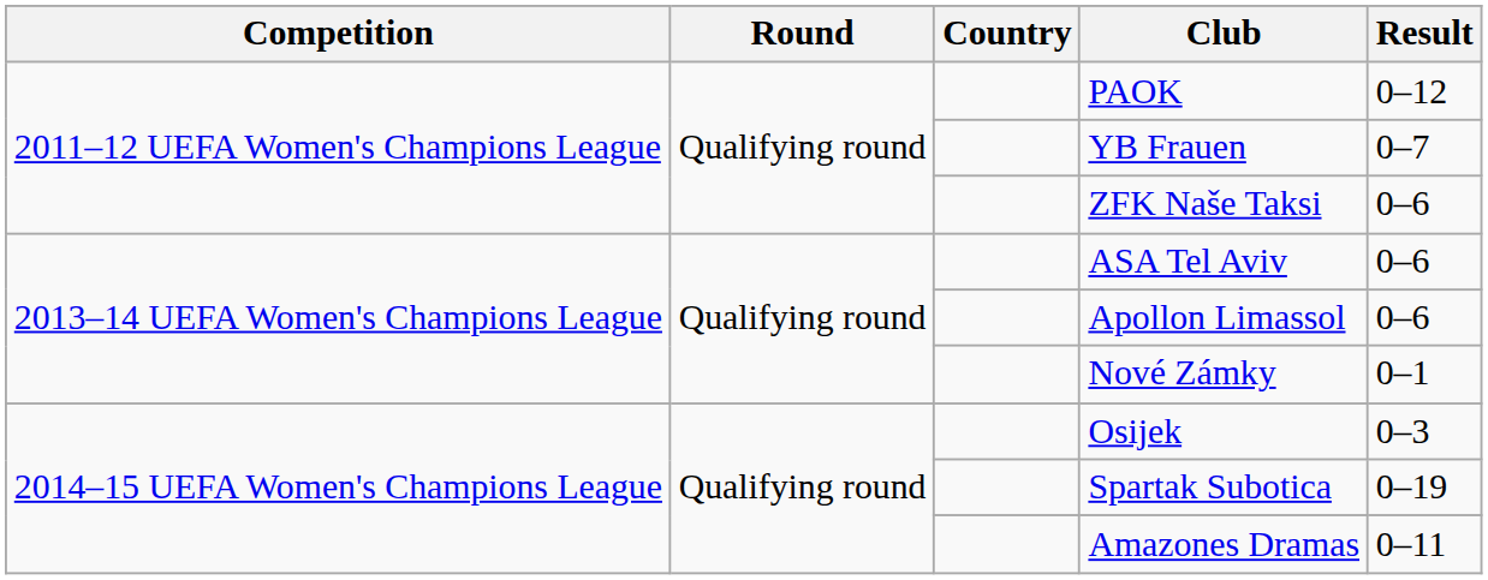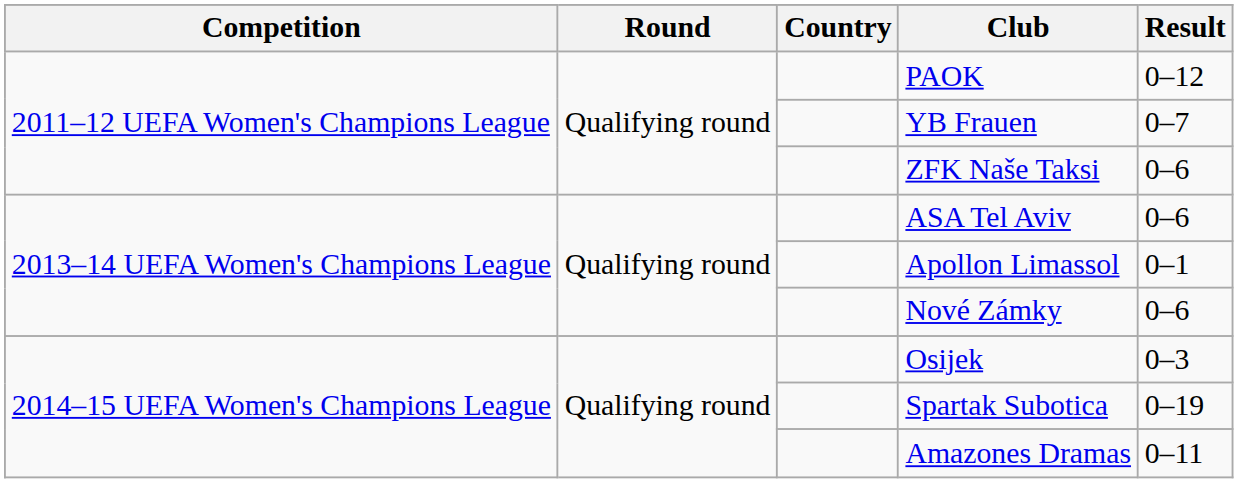 <table class="wikitable">
 <tr>
 <th>Competition</th>
 <th>Round</th>
 <th>Country</th>
 <th>Club</th>
 <th>Result</th>
 </tr>
 <tr>
 <td rowspan=3><a href='#'>2011–12 UEFA Women's Champions League</a></td>
 <td rowspan=3>Qualifying round</td>
 <td></td>
 <td><a href='#'>PAOK</a></td>
 <td>0–12</td>
 </tr>
 <tr>
 <td></td>
 <td><a href='#'>YB Frauen</a></td>
 <td>0–7</td>
 </tr>
 <tr>
 <td></td>
 <td><a href='#'>ZFK Naše Taksi</a></td>
 <td>0–6</td>
 </tr>
 <tr>
 <td rowspan=3><a href='#'>2013–14 UEFA Women's Champions League</a></td>
 <td rowspan=3>Qualifying round</td>
 <td></td>
 <td><a href='#'>ASA Tel Aviv</a></td>
 <td>0–6</td>
 </tr>
 <tr>
 <td></td>
 <td><a href='#'>Apollon Limassol</a></td>
-<td>0–6</td>
+<td>0–1</td>
 </tr>
 <tr>
 <td></td>
 <td><a href='#'>Nové Zámky</a></td>
-<td>0–1</td>
+<td>0–6</td>
 </tr>
 <tr>
 <td rowspan=3><a href='#'>2014–15 UEFA Women's Champions League</a></td>
 <td rowspan=3>Qualifying round</td>
 <td></td>
 <td><a href='#'>Osijek</a></td>
 <td>0–3</td>
 </tr>
 <tr>
 <td></td>
 <td><a href='#'>Spartak Subotica</a></td>
 <td>0–19</td>
 </tr>
 <tr>
 <td></td>
 <td><a href='#'>Amazones Dramas</a></td>
 <td>0–11</td>
 </tr>
 </table>
